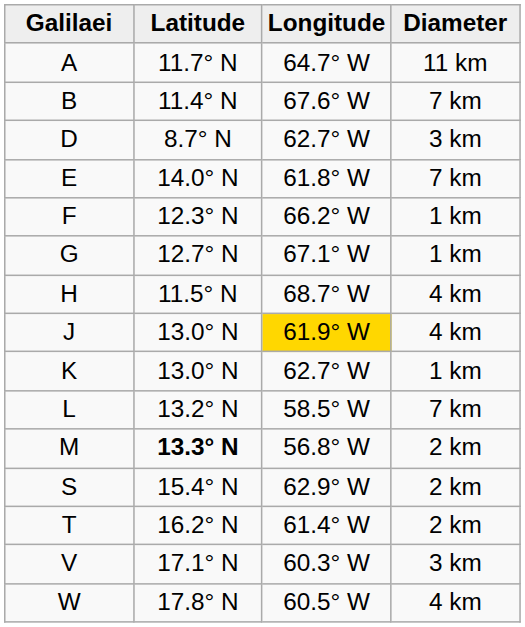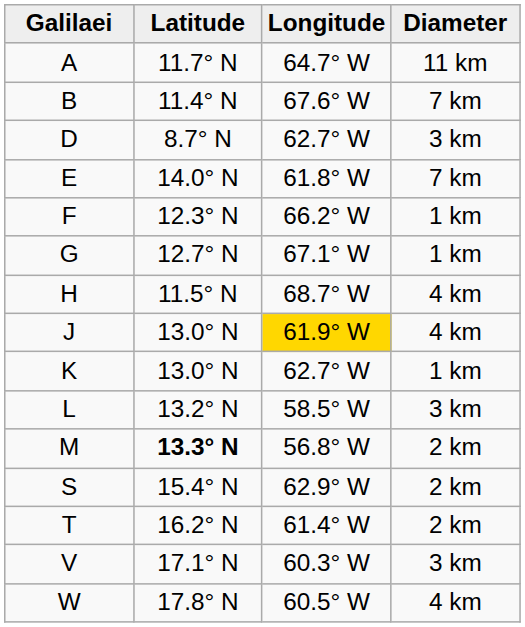 <table class="wikitable">
 <tr>
 <th width="25%" style="background:#eeeeee;">Galilaei</th>
 <th width="25%" style="background:#eeeeee;">Latitude</th>
 <th width="25%" style="background:#eeeeee;">Longitude</th>
 <th width="25%" style="background:#eeeeee;">Diameter</th>
 </tr>
 <tr>
 <td align="center">A</td>
 <td align="center">11.7° N</td>
 <td align="center">64.7° W</td>
 <td align="center">11 km</td>
 </tr>
 <tr>
 <td align="center">B</td>
 <td align="center">11.4° N</td>
 <td align="center">67.6° W</td>
 <td align="center">7 km</td>
 </tr>
 <tr>
 <td align="center">D</td>
 <td align="center">8.7° N</td>
 <td align="center">62.7° W</td>
 <td align="center">3 km</td>
 </tr>
 <tr>
 <td align="center">E</td>
 <td align="center">14.0° N</td>
 <td align="center">61.8° W</td>
 <td align="center">7 km</td>
 </tr>
 <tr>
 <td align="center">F</td>
 <td align="center">12.3° N</td>
 <td align="center">66.2° W</td>
 <td align="center">1 km</td>
 </tr>
 <tr>
 <td align="center">G</td>
 <td align="center">12.7° N</td>
 <td align="center">67.1° W</td>
 <td align="center">1 km</td>
 </tr>
 <tr>
 <td align="center">H</td>
 <td align="center">11.5° N</td>
 <td align="center">68.7° W</td>
 <td align="center">4 km</td>
 </tr>
 <tr>
 <td align="center">J</td>
 <td align="center">13.0° N</td>
 <td align="center" style="background: gold;">61.9° W</td>
 <td align="center">4 km</td>
 </tr>
 <tr>
 <td align="center">K</td>
 <td align="center">13.0° N</td>
 <td align="center">62.7° W</td>
 <td align="center">1 km</td>
 </tr>
 <tr>
 <td align="center">L</td>
 <td align="center">13.2° N</td>
 <td align="center">58.5° W</td>
-<td align="center">7 km</td>
+<td align="center">3 km</td>
 </tr>
 <tr>
 <td align="center">M</td>
 <td align="center"><strong>13.3° N</strong></td>
 <td align="center">56.8° W</td>
 <td align="center">2 km</td>
 </tr>
 <tr>
 <td align="center">S</td>
 <td align="center">15.4° N</td>
 <td align="center">62.9° W</td>
 <td align="center">2 km</td>
 </tr>
 <tr>
 <td align="center">T</td>
 <td align="center">16.2° N</td>
 <td align="center">61.4° W</td>
 <td align="center">2 km</td>
 </tr>
 <tr>
 <td align="center">V</td>
 <td align="center">17.1° N</td>
 <td align="center">60.3° W</td>
 <td align="center">3 km</td>
 </tr>
 <tr>
 <td align="center">W</td>
 <td align="center">17.8° N</td>
 <td align="center">60.5° W</td>
 <td align="center">4 km</td>
 </tr>
 </table>
